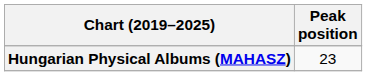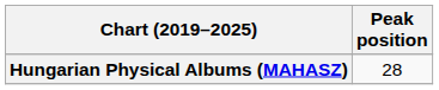 <table class="wikitable sortable plainrowheaders"  style="text-align:center">
 <tr>
 <th scope="col">Chart (2019–2025)</th>
 <th scope="col">Peak<br>position</th>
 </tr>
 <tr>
 </tr>
 <tr>
 </tr>
 <tr>
 <th scope="row">Hungarian Physical Albums (<a href='#'>MAHASZ</a>)</th>
-<td>23</td>
+<td>28</td>
 </tr>
 <tr>
 </tr>
 </table>
